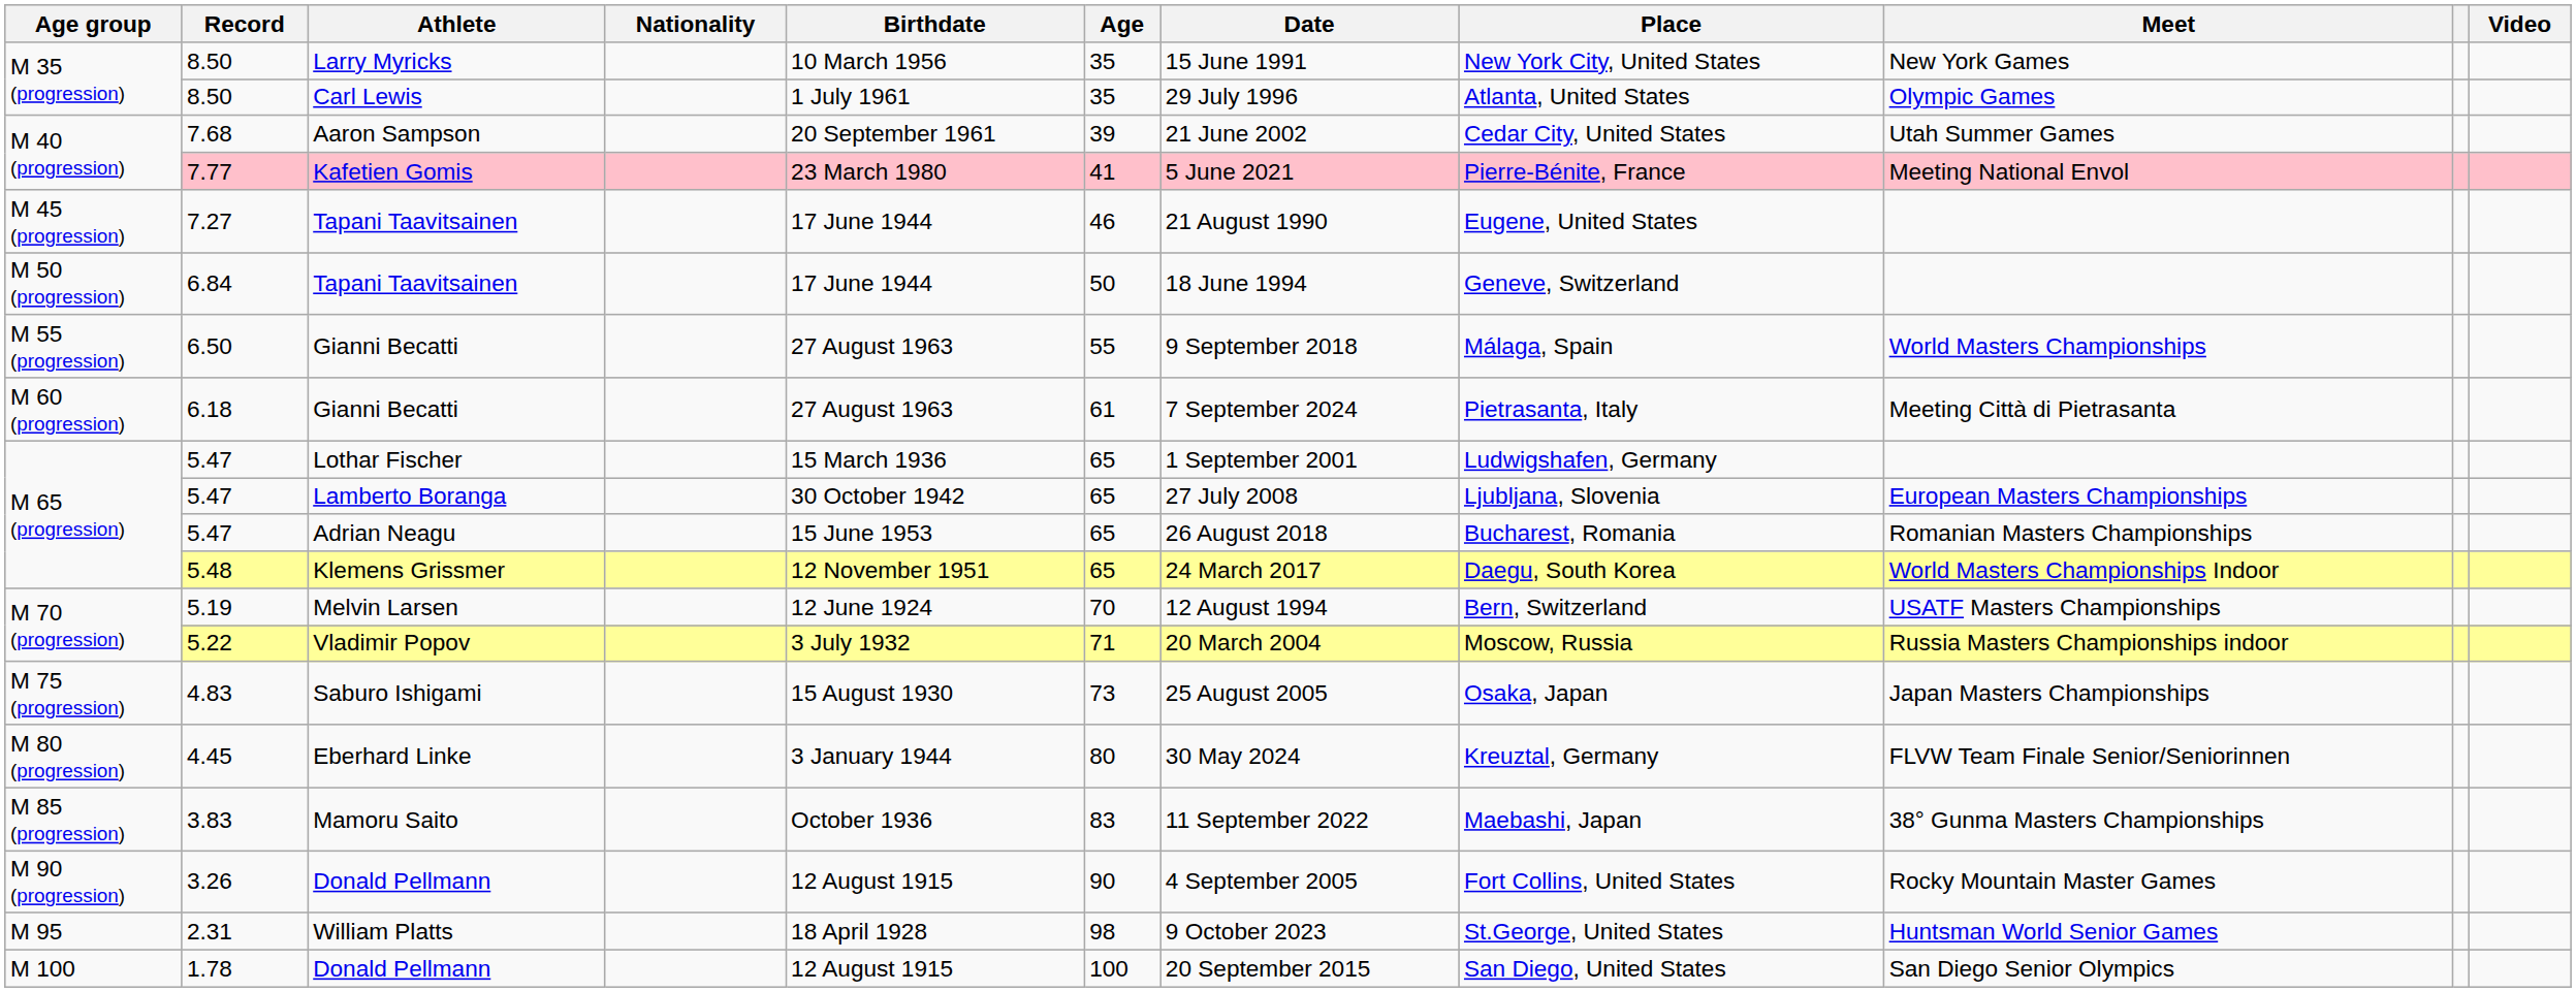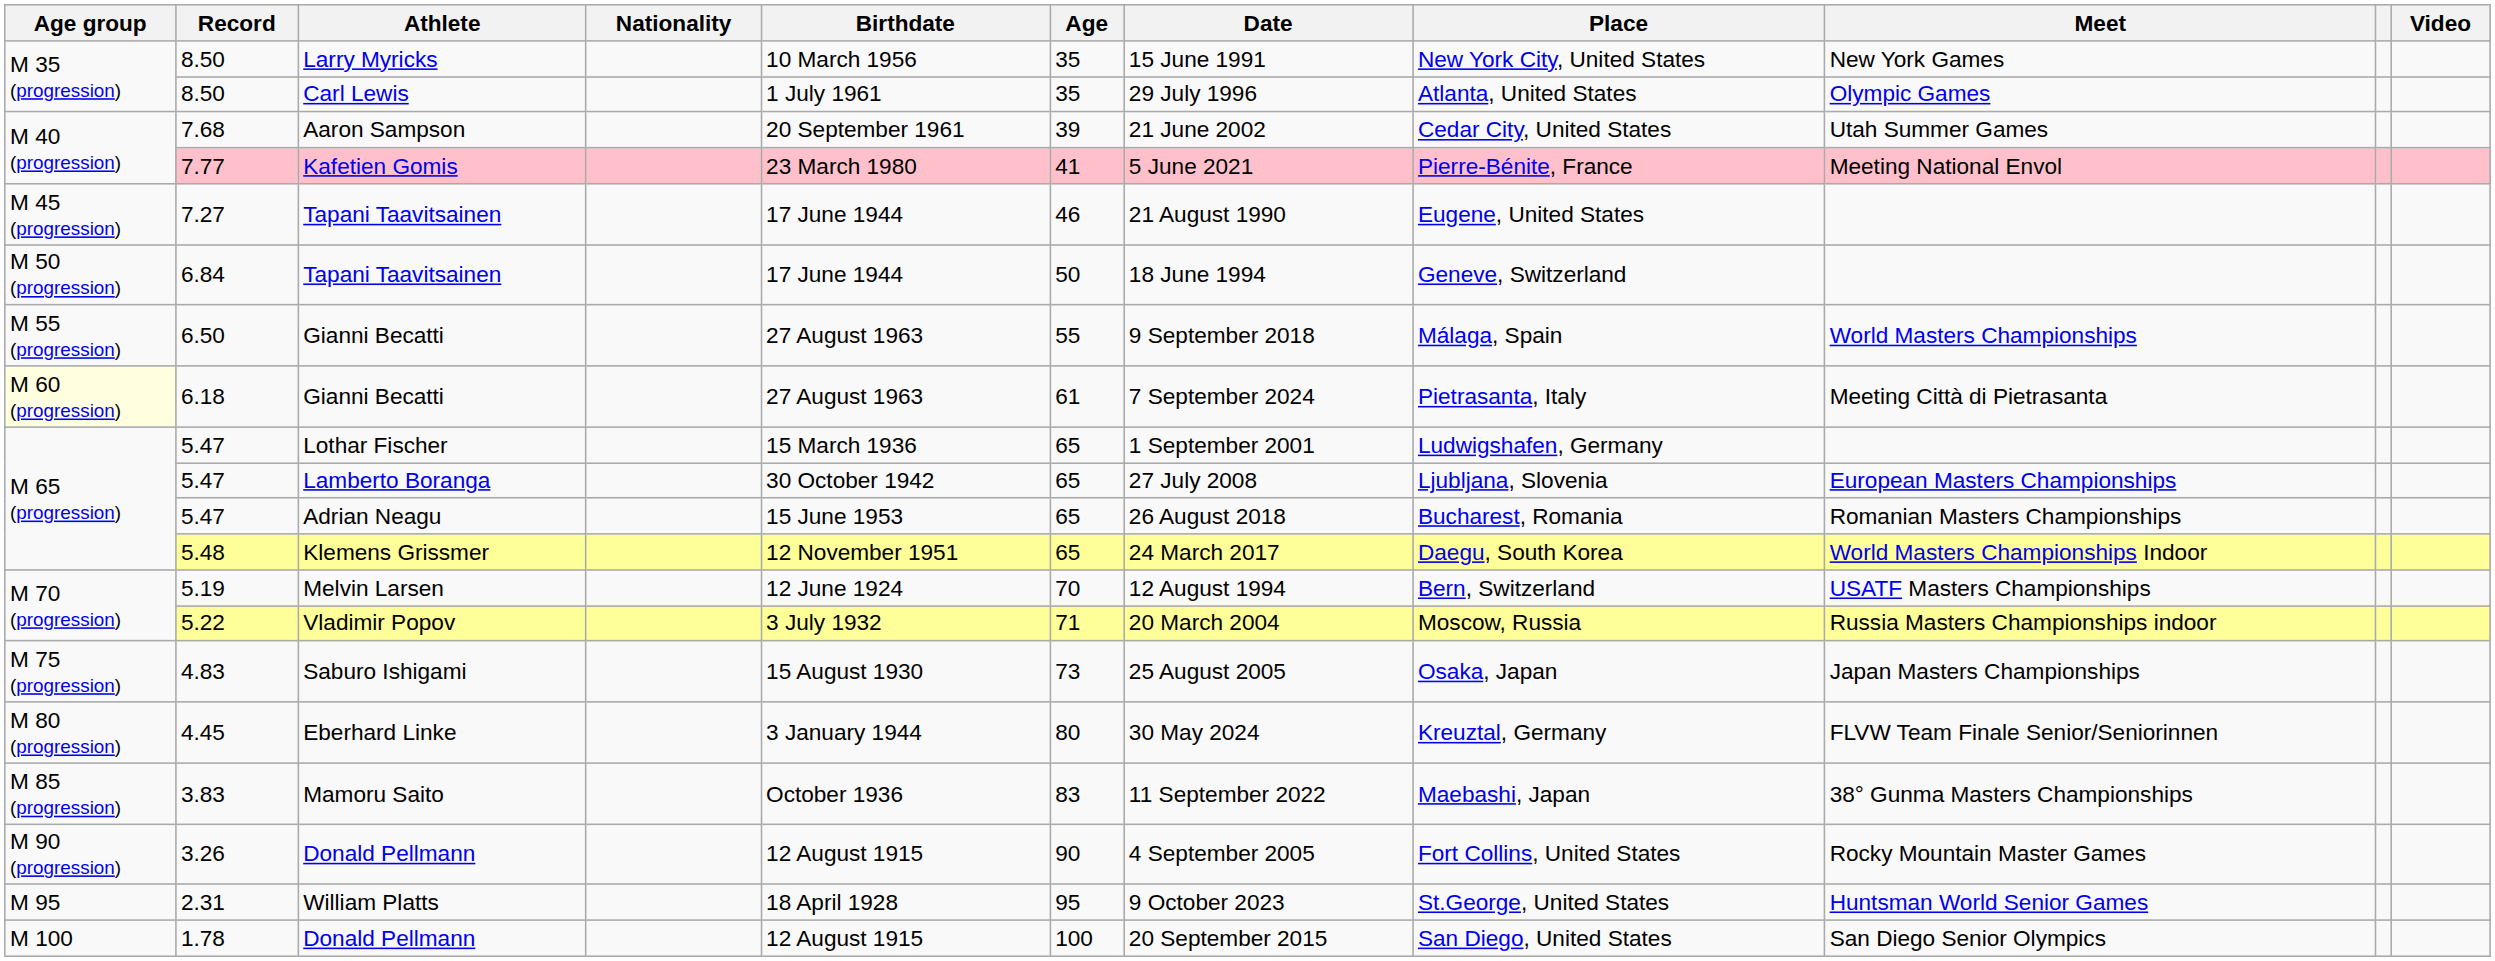 <table class="wikitable" style="font-size:90%; width: 100%;">
 <tr>
 <th>Age group</th>
 <th>Record</th>
 <th>Athlete</th>
 <th>Nationality</th>
 <th>Birthdate</th>
 <th>Age</th>
 <th>Date</th>
 <th>Place</th>
 <th>Meet</th>
 <th></th>
 <th>Video</th>
 </tr>
 <tr>
 <td rowspan=2>M 35 <br><small>(<a href='#'>progression</a>)</small></td>
 <td>8.50 </td>
 <td><a href='#'>Larry Myricks</a></td>
 <td></td>
 <td>10 March 1956</td>
 <td>35</td>
 <td>15 June 1991</td>
 <td><a href='#'>New York City</a>, United States</td>
 <td>New York Games</td>
 <td></td>
 <td></td>
 </tr>
 <tr>
 <td>8.50 </td>
 <td><a href='#'>Carl Lewis</a></td>
 <td></td>
 <td>1 July 1961</td>
 <td>35</td>
 <td>29 July 1996</td>
 <td><a href='#'>Atlanta</a>, United States</td>
 <td><a href='#'>Olympic Games</a></td>
 <td></td>
 <td></td>
 </tr>
 <tr>
 <td rowspan=2>M 40 <br><small>(<a href='#'>progression</a>)</small></td>
 <td>7.68  </td>
 <td>Aaron Sampson</td>
 <td></td>
 <td>20 September 1961</td>
 <td>39</td>
 <td>21 June 2002</td>
 <td><a href='#'>Cedar City</a>, United States</td>
 <td>Utah Summer Games</td>
 <td></td>
 <td></td>
 </tr>
 <tr style="background:pink">
 <td>7.77 </td>
 <td><a href='#'>Kafetien Gomis</a></td>
 <td></td>
 <td>23 March 1980</td>
 <td>41</td>
 <td>5 June 2021</td>
 <td><a href='#'>Pierre-Bénite</a>, France</td>
 <td>Meeting National Envol</td>
 <td></td>
 <td></td>
 </tr>
 <tr>
 <td>M 45 <br><small>(<a href='#'>progression</a>)</small></td>
 <td>7.27 </td>
 <td><a href='#'>Tapani Taavitsainen</a></td>
 <td></td>
 <td>17 June 1944</td>
 <td>46</td>
 <td>21 August 1990</td>
 <td><a href='#'>Eugene</a>, United States</td>
 <td></td>
 <td></td>
 <td></td>
 </tr>
 <tr>
 <td>M 50 <br><small>(<a href='#'>progression</a>)</small></td>
 <td>6.84 </td>
 <td><a href='#'>Tapani Taavitsainen</a></td>
 <td></td>
 <td>17 June 1944</td>
 <td>50</td>
 <td>18 June 1994</td>
 <td><a href='#'>Geneve</a>, Switzerland</td>
 <td></td>
 <td></td>
 <td></td>
 </tr>
 <tr>
 <td>M 55 <br><small>(<a href='#'>progression</a>)</small></td>
 <td>6.50 </td>
 <td>Gianni Becatti</td>
 <td></td>
 <td>27 August 1963</td>
 <td>55</td>
 <td>9 September 2018</td>
 <td><a href='#'>Málaga</a>, Spain</td>
 <td><a href='#'>World Masters Championships</a></td>
 <td></td>
 <td></td>
 </tr>
 <tr>
-<td>M 60 <br><small>(<a href='#'>progression</a>)</small></td>
+<td style="background: lightyellow;">M 60 <br><small>(<a href='#'>progression</a>)</small></td>
 <td>6.18 </td>
 <td>Gianni Becatti</td>
 <td></td>
 <td>27 August 1963</td>
 <td>61</td>
 <td>7 September 2024</td>
 <td><a href='#'>Pietrasanta</a>, Italy</td>
 <td>Meeting Città di Pietrasanta</td>
 <td></td>
 <td></td>
 </tr>
 <tr>
 <td rowspan=4>M 65 <br><small>(<a href='#'>progression</a>)</small></td>
 <td>5.47 </td>
 <td>Lothar Fischer</td>
 <td></td>
 <td>15 March 1936</td>
 <td>65</td>
 <td>1 September 2001</td>
 <td><a href='#'>Ludwigshafen</a>, Germany</td>
 <td></td>
 <td></td>
 <td></td>
 </tr>
 <tr>
 <td>5.47 </td>
 <td><a href='#'>Lamberto Boranga</a></td>
 <td></td>
 <td>30 October 1942</td>
 <td>65</td>
 <td>27 July 2008</td>
 <td><a href='#'>Ljubljana</a>, Slovenia</td>
 <td><a href='#'>European Masters Championships</a></td>
 <td></td>
 <td></td>
 </tr>
 <tr>
 <td>5.47 </td>
 <td>Adrian Neagu</td>
 <td></td>
 <td>15 June 1953</td>
 <td>65</td>
 <td>26 August 2018</td>
 <td><a href='#'>Bucharest</a>, Romania</td>
 <td>Romanian Masters Championships</td>
 <td></td>
 <td></td>
 </tr>
 <tr style="background:#ff9;">
 <td>5.48 </td>
 <td>Klemens Grissmer</td>
 <td></td>
 <td>12 November 1951</td>
 <td>65</td>
 <td>24 March 2017</td>
 <td><a href='#'>Daegu</a>, South Korea</td>
 <td><a href='#'>World Masters Championships</a> Indoor</td>
 <td></td>
 <td></td>
 </tr>
 <tr>
 <td rowspan=2>M 70 <br><small>(<a href='#'>progression</a>)</small></td>
 <td>5.19 </td>
 <td>Melvin Larsen</td>
 <td></td>
 <td>12 June 1924</td>
 <td>70</td>
 <td>12 August 1994</td>
 <td><a href='#'>Bern</a>, Switzerland</td>
 <td><a href='#'>USATF</a> Masters Championships</td>
 <td></td>
 <td></td>
 </tr>
 <tr style="background:#ff9;">
 <td>5.22 </td>
 <td>Vladimir Popov</td>
 <td></td>
 <td>3 July 1932</td>
 <td>71</td>
 <td>20 March 2004</td>
 <td>Moscow, Russia</td>
 <td>Russia Masters Championships indoor</td>
 <td></td>
 <td></td>
 </tr>
 <tr>
 <td>M 75 <br><small>(<a href='#'>progression</a>)</small></td>
 <td>4.83 </td>
 <td>Saburo Ishigami</td>
 <td></td>
 <td>15 August 1930</td>
 <td>73</td>
 <td>25 August 2005</td>
 <td><a href='#'>Osaka</a>, Japan</td>
 <td>Japan Masters Championships</td>
 <td></td>
 <td></td>
 </tr>
 <tr>
 <td>M 80 <br><small>(<a href='#'>progression</a>)</small></td>
 <td>4.45 </td>
 <td>Eberhard Linke</td>
 <td></td>
 <td>3 January 1944</td>
 <td>80</td>
 <td>30 May 2024</td>
 <td><a href='#'>Kreuztal</a>, Germany</td>
 <td>FLVW Team Finale Senior/Seniorinnen</td>
 <td></td>
 <td></td>
 </tr>
 <tr>
 <td>M 85 <br><small>(<a href='#'>progression</a>)</small></td>
 <td>3.83 </td>
 <td>Mamoru Saito</td>
 <td></td>
 <td>October 1936</td>
 <td>83</td>
 <td>11 September 2022</td>
 <td><a href='#'>Maebashi</a>, Japan</td>
 <td>38° Gunma Masters Championships</td>
 <td></td>
 <td></td>
 </tr>
 <tr>
 <td>M 90 <br><small>(<a href='#'>progression</a>)</small></td>
 <td>3.26 </td>
 <td><a href='#'>Donald Pellmann</a></td>
 <td></td>
 <td>12 August 1915</td>
 <td>90</td>
 <td>4 September 2005</td>
 <td><a href='#'>Fort Collins</a>, United States</td>
 <td>Rocky Mountain Master Games</td>
 <td></td>
 <td></td>
 </tr>
 <tr>
 <td>M 95</td>
 <td>2.31 </td>
 <td>William Platts</td>
 <td></td>
 <td>18 April 1928</td>
-<td>98</td>
+<td>95</td>
 <td>9 October 2023</td>
 <td><a href='#'>St.George</a>, United States</td>
 <td><a href='#'>Huntsman World Senior Games</a></td>
 <td></td>
 <td></td>
 </tr>
 <tr>
 <td>M 100</td>
 <td>1.78 </td>
 <td><a href='#'>Donald Pellmann</a></td>
 <td></td>
 <td>12 August 1915</td>
 <td>100</td>
 <td>20 September 2015</td>
 <td><a href='#'>San Diego</a>, United States</td>
 <td>San Diego Senior Olympics</td>
 <td></td>
 <td></td>
 </tr>
 </table>
